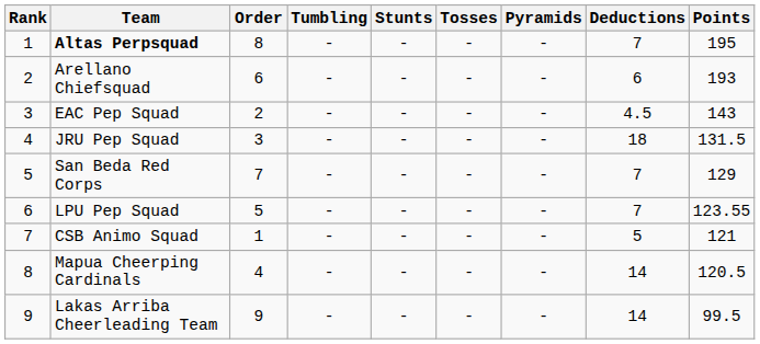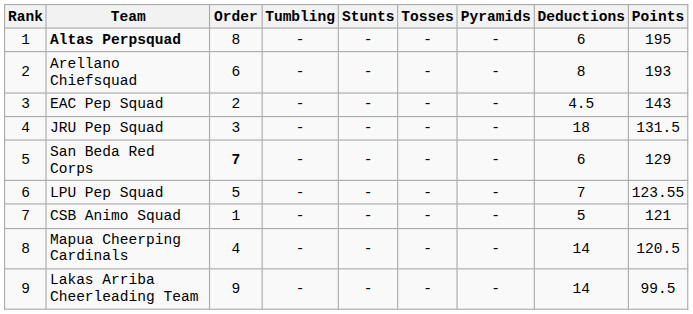 <table class="wikitable sortable" style="text-align:center;">
 <tr>
 <th width=30px>Rank</th>
 <th>Team</th>
 <th width=40px>Order</th>
 <th>Tumbling</th>
 <th>Stunts</th>
 <th>Tosses</th>
 <th>Pyramids</th>
 <th>Deductions</th>
 <th>Points</th>
 </tr>
 <tr>
 <td>1</td>
 <td align="left"> <strong>Altas Perpsquad</strong></td>
 <td>8</td>
 <td>-</td>
 <td>-</td>
 <td>-</td>
 <td>-</td>
-<td>7</td>
+<td>6</td>
 <td>195</td>
 </tr>
 <tr>
 <td>2</td>
 <td align="left"> Arellano Chiefsquad</td>
 <td>6</td>
 <td>-</td>
 <td>-</td>
 <td>-</td>
 <td>-</td>
-<td>6</td>
+<td>8</td>
 <td>193</td>
 </tr>
 <tr>
 <td>3</td>
 <td align="left"> EAC Pep Squad</td>
 <td>2</td>
 <td>-</td>
 <td>-</td>
 <td>-</td>
 <td>-</td>
 <td>4.5</td>
 <td>143</td>
 </tr>
 <tr>
 <td>4</td>
 <td align="left"> JRU Pep Squad</td>
 <td>3</td>
 <td>-</td>
 <td>-</td>
 <td>-</td>
 <td>-</td>
 <td>18</td>
 <td>131.5</td>
 </tr>
 <tr>
 <td>5</td>
 <td align="left"> San Beda Red Corps</td>
-<td>7</td>
+<td><strong>7</strong></td>
 <td>-</td>
 <td>-</td>
 <td>-</td>
 <td>-</td>
-<td>7</td>
+<td>6</td>
 <td>129</td>
 </tr>
 <tr>
 <td>6</td>
 <td align="left"> LPU Pep Squad</td>
 <td>5</td>
 <td>-</td>
 <td>-</td>
 <td>-</td>
 <td>-</td>
 <td>7</td>
 <td>123.55</td>
 </tr>
 <tr>
 <td>7</td>
 <td align=left> CSB Animo Squad</td>
 <td>1</td>
 <td>-</td>
 <td>-</td>
 <td>-</td>
 <td>-</td>
 <td>5</td>
 <td>121</td>
 </tr>
 <tr>
 <td>8</td>
 <td align="left"> Mapua Cheerping Cardinals</td>
 <td>4</td>
 <td>-</td>
 <td>-</td>
 <td>-</td>
 <td>-</td>
 <td>14</td>
 <td>120.5</td>
 </tr>
 <tr>
 <td>9</td>
 <td align="left"> Lakas Arriba Cheerleading Team</td>
 <td>9</td>
 <td>-</td>
 <td>-</td>
 <td>-</td>
 <td>-</td>
 <td>14</td>
 <td>99.5</td>
 </tr>
 </table>
